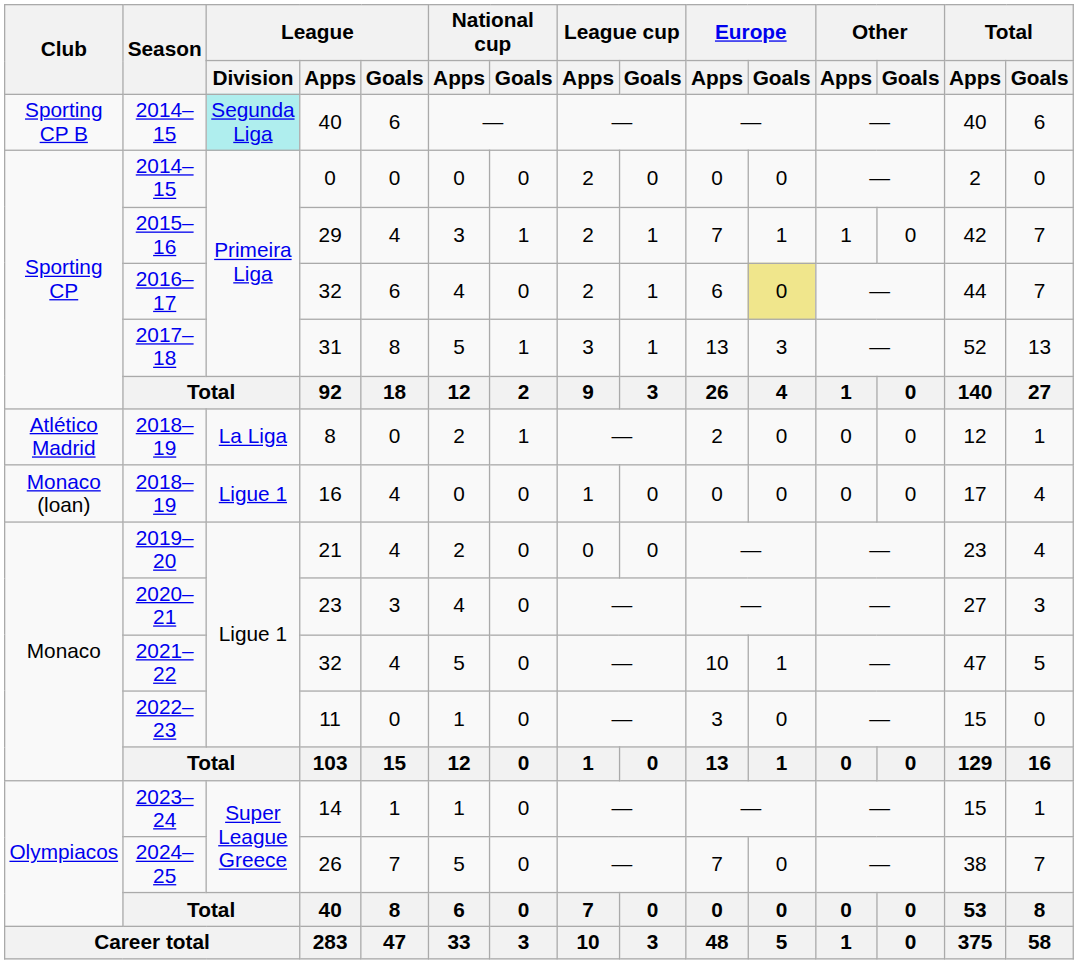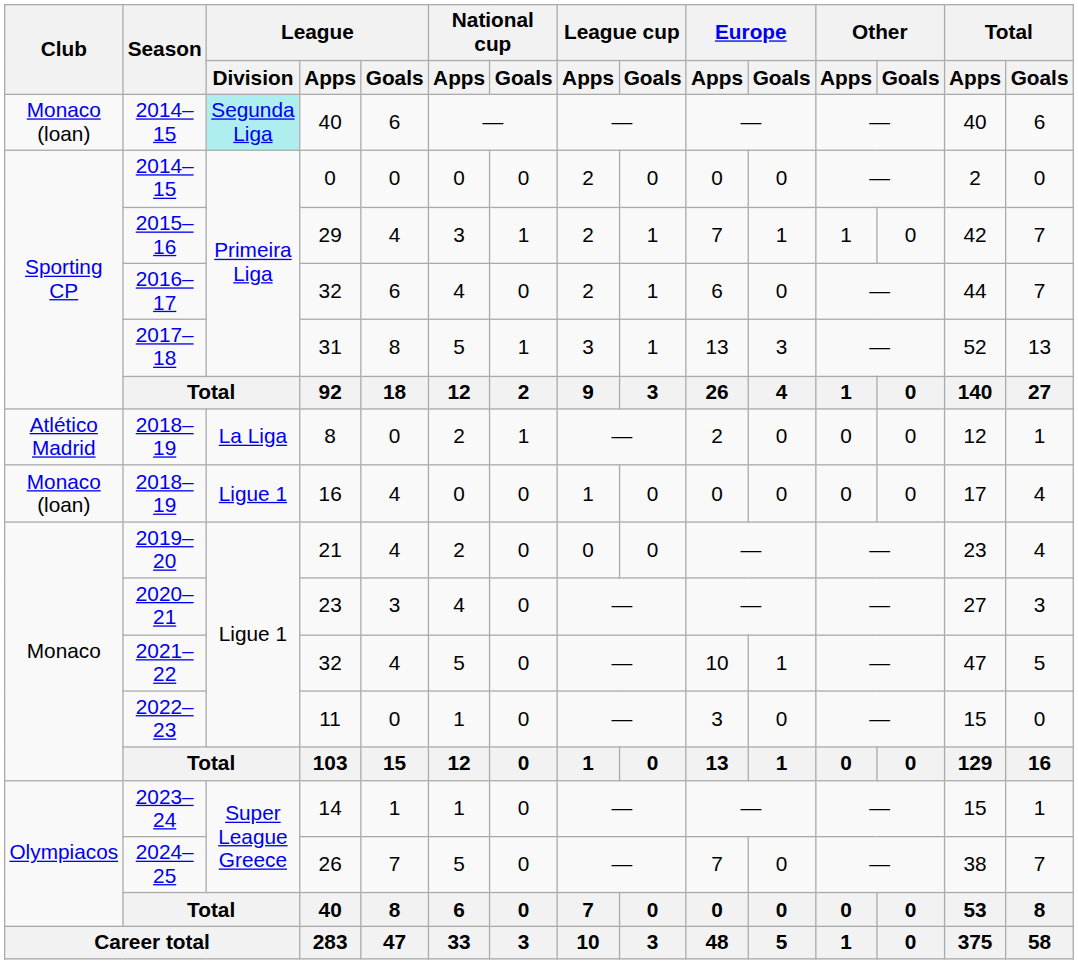 <table class=wikitable style="text-align:center">
 <tr>
 <th rowspan="2">Club</th>
 <th rowspan="2">Season</th>
 <th colspan="3">League</th>
 <th colspan="2">National cup</th>
 <th colspan="2">League cup</th>
 <th colspan="2"><a href='#'>Europe</a></th>
 <th colspan="2">Other</th>
 <th colspan="2">Total</th>
 </tr>
 <tr>
 <th>Division</th>
 <th>Apps</th>
 <th>Goals</th>
 <th>Apps</th>
 <th>Goals</th>
 <th>Apps</th>
 <th>Goals</th>
 <th>Apps</th>
 <th>Goals</th>
 <th>Apps</th>
 <th>Goals</th>
 <th>Apps</th>
 <th>Goals</th>
 </tr>
 <tr>
-<td><a href='#'>Sporting CP B</a></td>
+<td><a href='#'>Monaco</a> (loan)</td>
 <td><a href='#'>2014–15</a></td>
 <td style="background: paleturquoise;"><a href='#'>Segunda Liga</a></td>
 <td>40</td>
 <td>6</td>
 <td colspan="2">—</td>
 <td colspan="2">—</td>
 <td colspan="2">—</td>
 <td colspan="2">—</td>
 <td>40</td>
 <td>6</td>
 </tr>
 <tr>
 <td rowspan="5"><a href='#'>Sporting CP</a></td>
 <td><a href='#'>2014–15</a></td>
 <td rowspan="4"><a href='#'>Primeira Liga</a></td>
 <td>0</td>
 <td>0</td>
 <td>0</td>
 <td>0</td>
 <td>2</td>
 <td>0</td>
 <td>0</td>
 <td>0</td>
 <td colspan="2">—</td>
 <td>2</td>
 <td>0</td>
 </tr>
 <tr>
 <td><a href='#'>2015–16</a></td>
 <td>29</td>
 <td>4</td>
 <td>3</td>
 <td>1</td>
 <td>2</td>
 <td>1</td>
 <td>7</td>
 <td>1</td>
 <td>1</td>
 <td>0</td>
 <td>42</td>
 <td>7</td>
 </tr>
 <tr>
 <td><a href='#'>2016–17</a></td>
 <td>32</td>
 <td>6</td>
 <td>4</td>
 <td>0</td>
 <td>2</td>
 <td>1</td>
 <td>6</td>
-<td style="background: khaki;">0</td>
+<td>0</td>
 <td colspan="2">—</td>
 <td>44</td>
 <td>7</td>
 </tr>
 <tr>
 <td><a href='#'>2017–18</a></td>
 <td>31</td>
 <td>8</td>
 <td>5</td>
 <td>1</td>
 <td>3</td>
 <td>1</td>
 <td>13</td>
 <td>3</td>
 <td colspan="2">—</td>
 <td>52</td>
 <td>13</td>
 </tr>
 <tr>
 <th colspan="2">Total</th>
 <th>92</th>
 <th>18</th>
 <th>12</th>
 <th>2</th>
 <th>9</th>
 <th>3</th>
 <th>26</th>
 <th>4</th>
 <th>1</th>
 <th>0</th>
 <th>140</th>
 <th>27</th>
 </tr>
 <tr>
 <td><a href='#'>Atlético Madrid</a></td>
 <td><a href='#'>2018–19</a></td>
 <td><a href='#'>La Liga</a></td>
 <td>8</td>
 <td>0</td>
 <td>2</td>
 <td>1</td>
 <td colspan="2">—</td>
 <td>2</td>
 <td>0</td>
 <td>0</td>
 <td>0</td>
 <td>12</td>
 <td>1</td>
 </tr>
 <tr>
 <td><a href='#'>Monaco</a> (loan)</td>
 <td><a href='#'>2018–19</a></td>
 <td><a href='#'>Ligue 1</a></td>
 <td>16</td>
 <td>4</td>
 <td>0</td>
 <td>0</td>
 <td>1</td>
 <td>0</td>
 <td>0</td>
 <td>0</td>
 <td>0</td>
 <td>0</td>
 <td>17</td>
 <td>4</td>
 </tr>
 <tr>
 <td rowspan="5">Monaco</td>
 <td><a href='#'>2019–20</a></td>
 <td rowspan="4">Ligue 1</td>
 <td>21</td>
 <td>4</td>
 <td>2</td>
 <td>0</td>
 <td>0</td>
 <td>0</td>
 <td colspan="2">—</td>
 <td colspan="2">—</td>
 <td>23</td>
 <td>4</td>
 </tr>
 <tr>
 <td><a href='#'>2020–21</a></td>
 <td>23</td>
 <td>3</td>
 <td>4</td>
 <td>0</td>
 <td colspan="2">—</td>
 <td colspan="2">—</td>
 <td colspan="2">—</td>
 <td>27</td>
 <td>3</td>
 </tr>
 <tr>
 <td><a href='#'>2021–22</a></td>
 <td>32</td>
 <td>4</td>
 <td>5</td>
 <td>0</td>
 <td colspan="2">—</td>
 <td>10</td>
 <td>1</td>
 <td colspan="2">—</td>
 <td>47</td>
 <td>5</td>
 </tr>
 <tr>
 <td><a href='#'>2022–23</a></td>
 <td>11</td>
 <td>0</td>
 <td>1</td>
 <td>0</td>
 <td colspan="2">—</td>
 <td>3</td>
 <td>0</td>
 <td colspan="2">—</td>
 <td>15</td>
 <td>0</td>
 </tr>
 <tr>
 <th colspan="2">Total</th>
 <th>103</th>
 <th>15</th>
 <th>12</th>
 <th>0</th>
 <th>1</th>
 <th>0</th>
 <th>13</th>
 <th>1</th>
 <th>0</th>
 <th>0</th>
 <th>129</th>
 <th>16</th>
 </tr>
 <tr>
 <td rowspan="3"><a href='#'>Olympiacos</a></td>
 <td><a href='#'>2023–24</a></td>
 <td rowspan="2"><a href='#'>Super League Greece</a></td>
 <td>14</td>
 <td>1</td>
 <td>1</td>
 <td>0</td>
 <td colspan="2">—</td>
 <td colspan="2">—</td>
 <td colspan="2">—</td>
 <td>15</td>
 <td>1</td>
 </tr>
 <tr>
 <td><a href='#'>2024–25</a></td>
 <td>26</td>
 <td>7</td>
 <td>5</td>
 <td>0</td>
 <td colspan="2">—</td>
 <td>7</td>
 <td>0</td>
 <td colspan="2">—</td>
 <td>38</td>
 <td>7</td>
 </tr>
 <tr>
 <th colspan="2">Total</th>
 <th>40</th>
 <th>8</th>
 <th>6</th>
 <th>0</th>
 <th>7</th>
 <th>0</th>
 <th>0</th>
 <th>0</th>
 <th>0</th>
 <th>0</th>
 <th>53</th>
 <th>8</th>
 </tr>
 <tr>
 <th colspan="3">Career total</th>
 <th>283</th>
 <th>47</th>
 <th>33</th>
 <th>3</th>
 <th>10</th>
 <th>3</th>
 <th>48</th>
 <th>5</th>
 <th>1</th>
 <th>0</th>
 <th>375</th>
 <th>58</th>
 </tr>
 </table>
